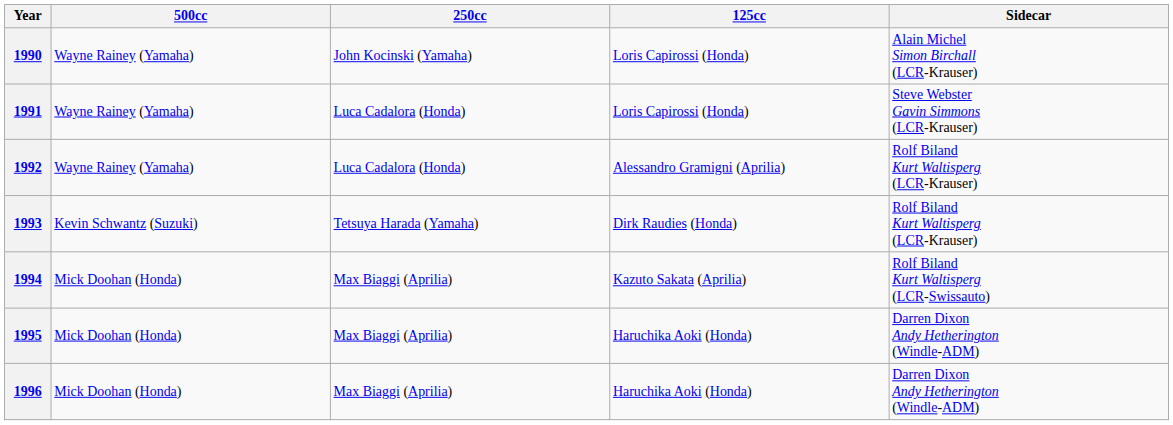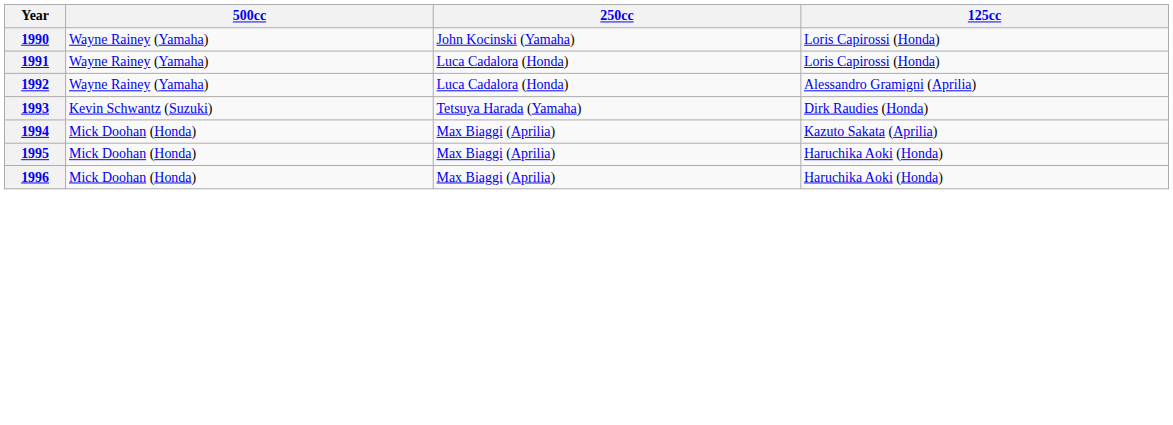 <table class="wikitable" width="95%" style="font-size:90%">
 <tr>
 <th width=4%>Year</th>
 <th width=24%><a href='#'>500cc</a></th>
 <th width=24%><a href='#'>250cc</a></th>
 <th width=24%><a href='#'>125cc</a></th>
-<th width=24%>Sidecar</th>
 </tr>
 <tr>
 <th><a href='#'>1990</a></th>
 <td> <a href='#'>Wayne Rainey</a> (<a href='#'>Yamaha</a>)</td>
 <td> <a href='#'>John Kocinski</a> (<a href='#'>Yamaha</a>)</td>
 <td> <a href='#'>Loris Capirossi</a> (<a href='#'>Honda</a>)</td>
-<td> <a href='#'>Alain Michel</a><br> <em><a href='#'>Simon Birchall</a></em><br>(<a href='#'>LCR</a>-Krauser)</td>
 </tr>
 <tr>
 <th><a href='#'>1991</a></th>
 <td> <a href='#'>Wayne Rainey</a> (<a href='#'>Yamaha</a>)</td>
 <td> <a href='#'>Luca Cadalora</a> (<a href='#'>Honda</a>)</td>
 <td> <a href='#'>Loris Capirossi</a> (<a href='#'>Honda</a>)</td>
-<td> <a href='#'>Steve Webster</a><br> <em><a href='#'>Gavin Simmons</a></em><br>(<a href='#'>LCR</a>-Krauser)</td>
 </tr>
 <tr>
 <th><a href='#'>1992</a></th>
 <td> <a href='#'>Wayne Rainey</a> (<a href='#'>Yamaha</a>)</td>
 <td> <a href='#'>Luca Cadalora</a> (<a href='#'>Honda</a>)</td>
 <td> <a href='#'>Alessandro Gramigni</a> (<a href='#'>Aprilia</a>)</td>
-<td> <a href='#'>Rolf Biland</a><br> <em><a href='#'>Kurt Waltisperg</a></em><br>(<a href='#'>LCR</a>-Krauser)</td>
 </tr>
 <tr>
 <th><a href='#'>1993</a></th>
 <td> <a href='#'>Kevin Schwantz</a> (<a href='#'>Suzuki</a>)</td>
 <td> <a href='#'>Tetsuya Harada</a> (<a href='#'>Yamaha</a>)</td>
 <td> <a href='#'>Dirk Raudies</a> (<a href='#'>Honda</a>)</td>
-<td> <a href='#'>Rolf Biland</a><br> <em><a href='#'>Kurt Waltisperg</a></em><br>(<a href='#'>LCR</a>-Krauser)</td>
 </tr>
 <tr>
 <th><a href='#'>1994</a></th>
 <td> <a href='#'>Mick Doohan</a> (<a href='#'>Honda</a>)</td>
 <td> <a href='#'>Max Biaggi</a> (<a href='#'>Aprilia</a>)</td>
 <td> <a href='#'>Kazuto Sakata</a> (<a href='#'>Aprilia</a>)</td>
-<td> <a href='#'>Rolf Biland</a><br> <em><a href='#'>Kurt Waltisperg</a></em><br>(<a href='#'>LCR</a>-<a href='#'>Swissauto</a>)</td>
 </tr>
 <tr>
 <th><a href='#'>1995</a></th>
 <td> <a href='#'>Mick Doohan</a> (<a href='#'>Honda</a>)</td>
 <td> <a href='#'>Max Biaggi</a> (<a href='#'>Aprilia</a>)</td>
 <td> <a href='#'>Haruchika Aoki</a> (<a href='#'>Honda</a>)</td>
-<td> <a href='#'>Darren Dixon</a><br> <em><a href='#'>Andy Hetherington</a></em><br>(<a href='#'>Windle</a>-<a href='#'>ADM</a>)</td>
 </tr>
 <tr>
 <th><a href='#'>1996</a></th>
 <td> <a href='#'>Mick Doohan</a> (<a href='#'>Honda</a>)</td>
 <td> <a href='#'>Max Biaggi</a> (<a href='#'>Aprilia</a>)</td>
 <td> <a href='#'>Haruchika Aoki</a> (<a href='#'>Honda</a>)</td>
-<td> <a href='#'>Darren Dixon</a><br> <em><a href='#'>Andy Hetherington</a></em><br>(<a href='#'>Windle</a>-<a href='#'>ADM</a>)</td>
 </tr>
 </table>
